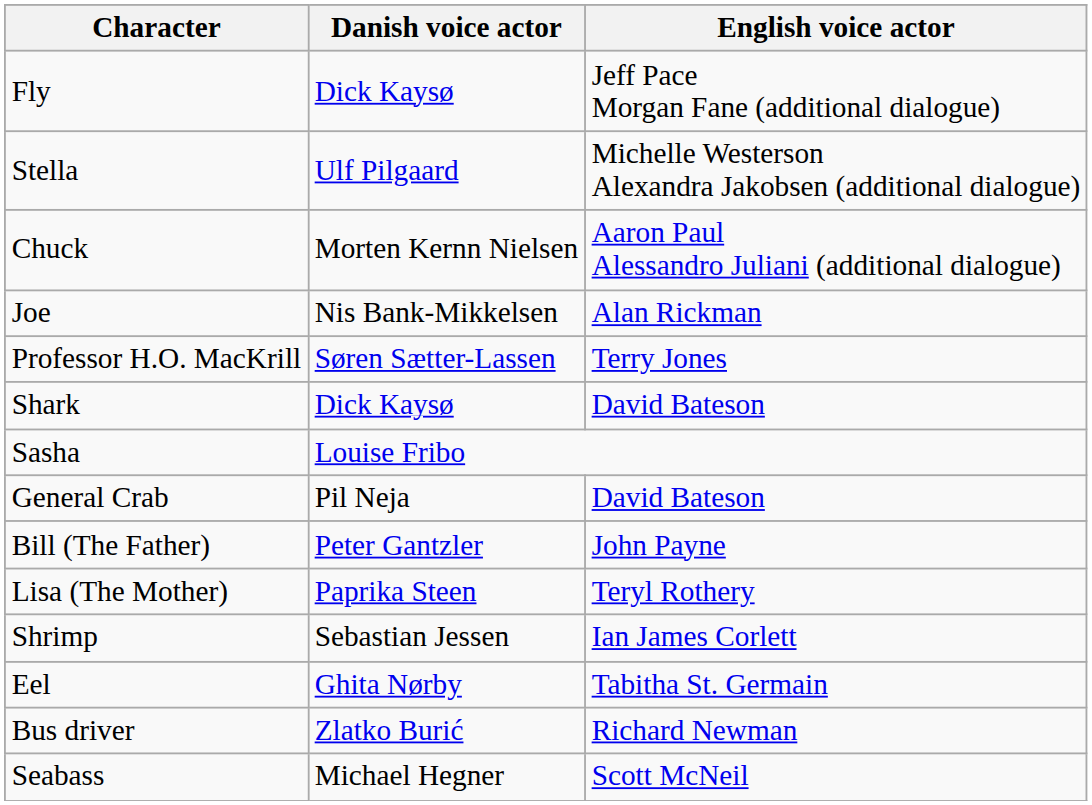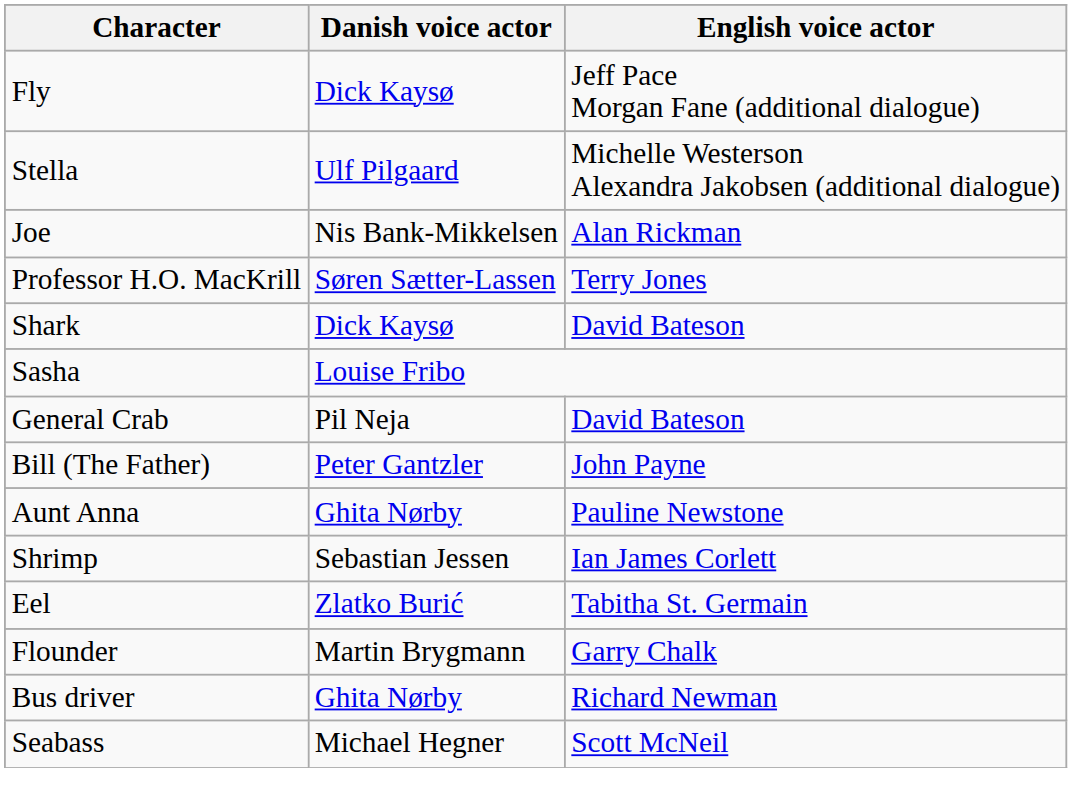 <table class="wikitable">
 <tr>
 <th>Character</th>
 <th>Danish voice actor</th>
 <th>English voice actor</th>
 </tr>
 <tr>
 <td>Fly</td>
 <td><a href='#'>Dick Kaysø</a></td>
 <td>Jeff Pace<br>Morgan Fane (additional dialogue)</td>
 </tr>
 <tr>
 <td>Stella</td>
 <td><a href='#'>Ulf Pilgaard</a></td>
 <td>Michelle Westerson<br>Alexandra Jakobsen (additional dialogue)</td>
-</tr>
-<tr>
-<td>Chuck</td>
-<td>Morten Kernn Nielsen</td>
-<td><a href='#'>Aaron Paul</a><br><a href='#'>Alessandro Juliani</a> (additional dialogue)</td>
 </tr>
 <tr>
 <td>Joe</td>
 <td>Nis Bank-Mikkelsen</td>
 <td><a href='#'>Alan Rickman</a></td>
 </tr>
 <tr>
 <td>Professor H.O. MacKrill</td>
 <td><a href='#'>Søren Sætter-Lassen</a></td>
 <td><a href='#'>Terry Jones</a></td>
 </tr>
 <tr>
 <td>Shark</td>
 <td><a href='#'>Dick Kaysø</a></td>
 <td><a href='#'>David Bateson</a></td>
 </tr>
 <tr>
 <td>Sasha</td>
 <td colspan="2"><a href='#'>Louise Fribo</a></td>
 </tr>
 <tr>
 <td>General Crab</td>
 <td>Pil Neja</td>
 <td><a href='#'>David Bateson</a></td>
 </tr>
 <tr>
 <td>Bill (The Father)</td>
 <td><a href='#'>Peter Gantzler</a></td>
 <td><a href='#'>John Payne</a></td>
 </tr>
 <tr>
-<td>Lisa (The Mother)</td>
-<td><a href='#'>Paprika Steen</a></td>
-<td><a href='#'>Teryl Rothery</a></td>
+<td>Aunt Anna</td>
+<td><a href='#'>Ghita Nørby</a></td>
+<td><a href='#'>Pauline Newstone</a></td>
 </tr>
 <tr>
 <td>Shrimp</td>
 <td>Sebastian Jessen</td>
 <td><a href='#'>Ian James Corlett</a></td>
 </tr>
 <tr>
 <td>Eel</td>
-<td><a href='#'>Ghita Nørby</a></td>
+<td><a href='#'>Zlatko Burić</a></td>
 <td><a href='#'>Tabitha St. Germain</a></td>
 </tr>
 <tr>
+<td>Flounder</td>
+<td>Martin Brygmann</td>
+<td><a href='#'>Garry Chalk</a></td>
+</tr>
+<tr>
 <td>Bus driver</td>
-<td><a href='#'>Zlatko Burić</a></td>
+<td><a href='#'>Ghita Nørby</a></td>
 <td><a href='#'>Richard Newman</a></td>
 </tr>
 <tr>
 <td>Seabass</td>
 <td>Michael Hegner</td>
 <td><a href='#'>Scott McNeil</a></td>
 </tr>
 </table>
